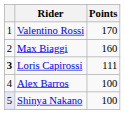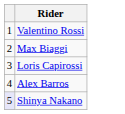 <table class="wikitable" style="font-size: 95%;">
 <tr>
 <th></th>
 <th>Rider</th>
-<th>Points</th>
 </tr>
 <tr>
 <td align=center>1</td>
 <td> <a href='#'>Valentino Rossi</a></td>
-<td align=right>170</td>
 </tr>
 <tr>
 <td align=center>2</td>
 <td> <a href='#'>Max Biaggi</a></td>
-<td align=right>160</td>
 </tr>
 <tr>
-<td align=center><strong>3</strong></td>
+<td align=center>3</td>
 <td> <a href='#'>Loris Capirossi</a></td>
-<td align=right>111</td>
 </tr>
 <tr>
 <td align=center>4</td>
 <td> <a href='#'>Alex Barros</a></td>
-<td align=right>100</td>
 </tr>
 <tr>
 <td align=center style="background: lavender;">5</td>
 <td> <a href='#'>Shinya Nakano</a></td>
-<td align=right>100</td>
 </tr>
 </table>
